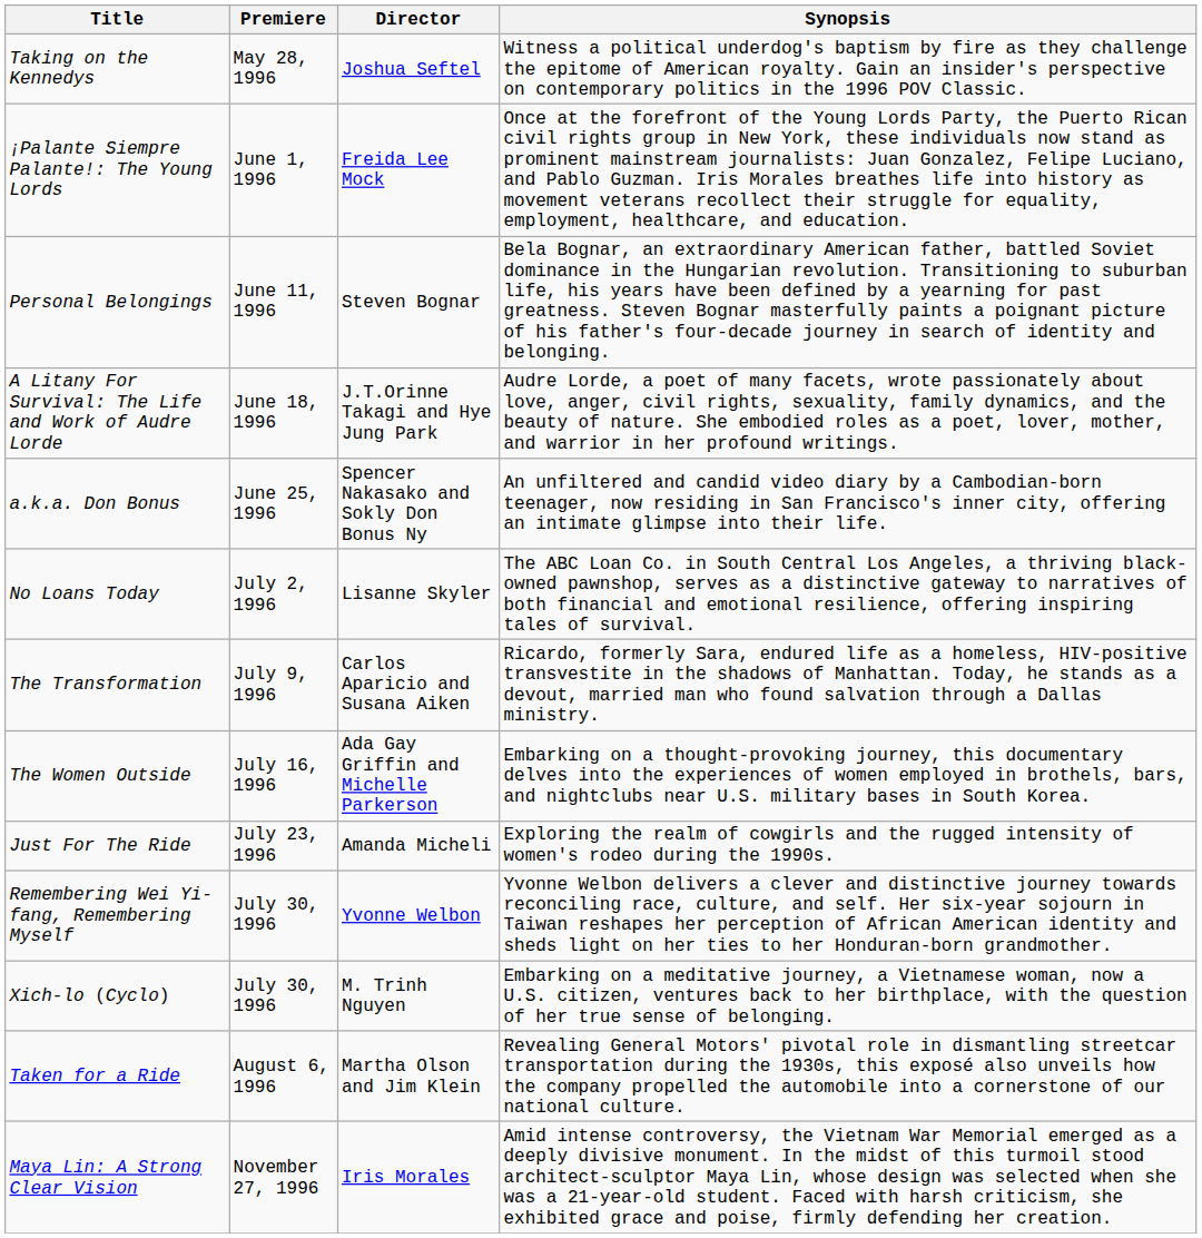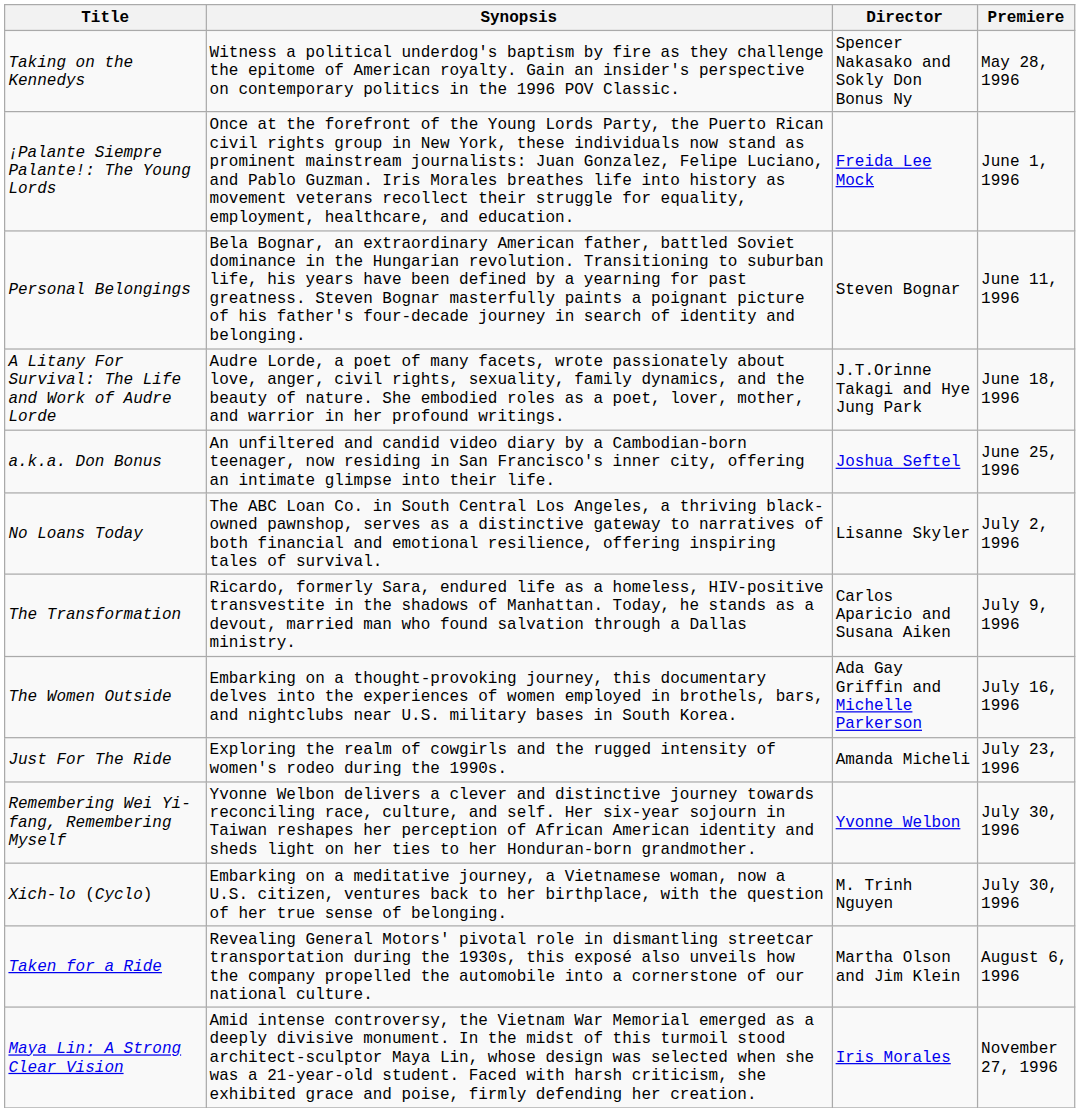 <table class="wikitable sortable">
 <tr>
 <th>Title</th>
+<th>Synopsis</th>
+<th>Director</th>
 <th>Premiere</th>
-<th>Director</th>
-<th>Synopsis</th>
 </tr>
 <tr>
 <td><em>Taking on the Kennedys</em></td>
+<td>Witness a political underdog's baptism by fire as they challenge the epitome of American royalty. Gain an insider's perspective on contemporary politics in the 1996 POV Classic.</td>
+<td>Spencer Nakasako and Sokly Don Bonus Ny</td>
 <td>May 28, 1996</td>
-<td><a href='#'>Joshua Seftel</a></td>
-<td>Witness a political underdog's baptism by fire as they challenge the epitome of American royalty. Gain an insider's perspective on contemporary politics in the 1996 POV Classic.</td>
 </tr>
 <tr>
 <td><em>¡Palante Siempre Palante!: The Young Lords</em></td>
+<td>Once at the forefront of the Young Lords Party, the Puerto Rican civil rights group in New York, these individuals now stand as prominent mainstream journalists: Juan Gonzalez, Felipe Luciano, and Pablo Guzman. Iris Morales breathes life into history as movement veterans recollect their struggle for equality, employment, healthcare, and education.</td>
+<td><a href='#'>Freida Lee Mock</a></td>
 <td>June 1, 1996</td>
-<td><a href='#'>Freida Lee Mock</a></td>
-<td>Once at the forefront of the Young Lords Party, the Puerto Rican civil rights group in New York, these individuals now stand as prominent mainstream journalists: Juan Gonzalez, Felipe Luciano, and Pablo Guzman. Iris Morales breathes life into history as movement veterans recollect their struggle for equality, employment, healthcare, and education.</td>
 </tr>
 <tr>
 <td><em>Personal Belongings</em></td>
+<td>Bela Bognar, an extraordinary American father, battled Soviet dominance in the Hungarian revolution. Transitioning to suburban life, his years have been defined by a yearning for past greatness. Steven Bognar masterfully paints a poignant picture of his father's four-decade journey in search of identity and belonging.</td>
+<td>Steven Bognar</td>
 <td>June 11, 1996</td>
-<td>Steven Bognar</td>
-<td>Bela Bognar, an extraordinary American father, battled Soviet dominance in the Hungarian revolution. Transitioning to suburban life, his years have been defined by a yearning for past greatness. Steven Bognar masterfully paints a poignant picture of his father's four-decade journey in search of identity and belonging.</td>
 </tr>
 <tr>
 <td><em>A Litany For Survival: The Life and Work of Audre Lorde</em></td>
+<td>Audre Lorde, a poet of many facets, wrote passionately about love, anger, civil rights, sexuality, family dynamics, and the beauty of nature. She embodied roles as a poet, lover, mother, and warrior in her profound writings.</td>
+<td>J.T.Orinne Takagi and Hye Jung Park</td>
 <td>June 18, 1996</td>
-<td>J.T.Orinne Takagi and Hye Jung Park</td>
-<td>Audre Lorde, a poet of many facets, wrote passionately about love, anger, civil rights, sexuality, family dynamics, and the beauty of nature. She embodied roles as a poet, lover, mother, and warrior in her profound writings.</td>
 </tr>
 <tr>
 <td><em>a.k.a. Don Bonus</em></td>
+<td>An unfiltered and candid video diary by a Cambodian-born teenager, now residing in San Francisco's inner city, offering an intimate glimpse into their life.</td>
+<td><a href='#'>Joshua Seftel</a></td>
 <td>June 25, 1996</td>
-<td>Spencer Nakasako and Sokly Don Bonus Ny</td>
-<td>An unfiltered and candid video diary by a Cambodian-born teenager, now residing in San Francisco's inner city, offering an intimate glimpse into their life.</td>
 </tr>
 <tr>
 <td><em>No Loans Today</em></td>
+<td>The ABC Loan Co. in South Central Los Angeles, a thriving black-owned pawnshop, serves as a distinctive gateway to narratives of both financial and emotional resilience, offering inspiring tales of survival.</td>
+<td>Lisanne Skyler</td>
 <td>July 2, 1996</td>
-<td>Lisanne Skyler</td>
-<td>The ABC Loan Co. in South Central Los Angeles, a thriving black-owned pawnshop, serves as a distinctive gateway to narratives of both financial and emotional resilience, offering inspiring tales of survival.</td>
 </tr>
 <tr>
 <td><em>The Transformation</em></td>
+<td>Ricardo, formerly Sara, endured life as a homeless, HIV-positive transvestite in the shadows of Manhattan. Today, he stands as a devout, married man who found salvation through a Dallas ministry.</td>
+<td>Carlos Aparicio and Susana Aiken</td>
 <td>July 9, 1996</td>
-<td>Carlos Aparicio and Susana Aiken</td>
-<td>Ricardo, formerly Sara, endured life as a homeless, HIV-positive transvestite in the shadows of Manhattan. Today, he stands as a devout, married man who found salvation through a Dallas ministry.</td>
 </tr>
 <tr>
 <td><em>The Women Outside</em></td>
+<td>Embarking on a thought-provoking journey, this documentary delves into the experiences of women employed in brothels, bars, and nightclubs near U.S. military bases in South Korea.</td>
+<td>Ada Gay Griffin and <a href='#'>Michelle Parkerson</a></td>
 <td>July 16, 1996</td>
-<td>Ada Gay Griffin and <a href='#'>Michelle Parkerson</a></td>
-<td>Embarking on a thought-provoking journey, this documentary delves into the experiences of women employed in brothels, bars, and nightclubs near U.S. military bases in South Korea.</td>
 </tr>
 <tr>
 <td><em>Just For The Ride</em></td>
+<td>Exploring the realm of cowgirls and the rugged intensity of women's rodeo during the 1990s.</td>
+<td>Amanda Micheli</td>
 <td>July 23, 1996</td>
-<td>Amanda Micheli</td>
-<td>Exploring the realm of cowgirls and the rugged intensity of women's rodeo during the 1990s.</td>
 </tr>
 <tr>
 <td><em>Remembering Wei Yi-fang, Remembering Myself</em></td>
+<td>Yvonne Welbon delivers a clever and distinctive journey towards reconciling race, culture, and self. Her six-year sojourn in Taiwan reshapes her perception of African American identity and sheds light on her ties to her Honduran-born grandmother.</td>
+<td><a href='#'>Yvonne Welbon</a></td>
 <td>July 30, 1996</td>
-<td><a href='#'>Yvonne Welbon</a></td>
-<td>Yvonne Welbon delivers a clever and distinctive journey towards reconciling race, culture, and self. Her six-year sojourn in Taiwan reshapes her perception of African American identity and sheds light on her ties to her Honduran-born grandmother.</td>
 </tr>
 <tr>
 <td><em>Xich-lo</em> (<em>Cyclo</em>)</td>
+<td>Embarking on a meditative journey, a Vietnamese woman, now a U.S. citizen, ventures back to her birthplace,  with the question of her true sense of belonging.</td>
+<td>M. Trinh Nguyen</td>
 <td>July 30, 1996</td>
-<td>M. Trinh Nguyen</td>
-<td>Embarking on a meditative journey, a Vietnamese woman, now a U.S. citizen, ventures back to her birthplace,  with the question of her true sense of belonging.</td>
 </tr>
 <tr>
 <td><em><a href='#'>Taken for a Ride</a></em></td>
+<td>Revealing General Motors' pivotal role in dismantling streetcar transportation during the 1930s, this exposé also unveils how the company propelled the automobile into a cornerstone of our national culture.</td>
+<td>Martha Olson and Jim Klein</td>
 <td>August 6, 1996</td>
-<td>Martha Olson and Jim Klein</td>
-<td>Revealing General Motors' pivotal role in dismantling streetcar transportation during the 1930s, this exposé also unveils how the company propelled the automobile into a cornerstone of our national culture.</td>
 </tr>
 <tr>
 <td><em><a href='#'>Maya Lin: A Strong Clear Vision</a></em></td>
+<td>Amid intense controversy, the Vietnam War Memorial emerged as a deeply divisive monument. In the midst of this turmoil stood architect-sculptor Maya Lin, whose design was selected when she was a 21-year-old student. Faced with harsh criticism, she exhibited grace and poise, firmly defending her creation.</td>
+<td><a href='#'>Iris Morales</a></td>
 <td>November 27, 1996</td>
-<td><a href='#'>Iris Morales</a></td>
-<td>Amid intense controversy, the Vietnam War Memorial emerged as a deeply divisive monument. In the midst of this turmoil stood architect-sculptor Maya Lin, whose design was selected when she was a 21-year-old student. Faced with harsh criticism, she exhibited grace and poise, firmly defending her creation.</td>
 </tr>
 </table>
